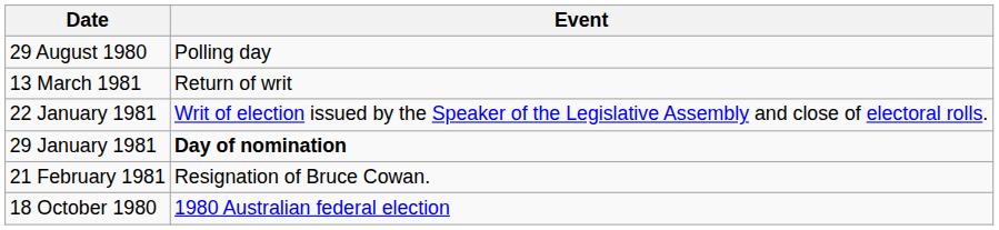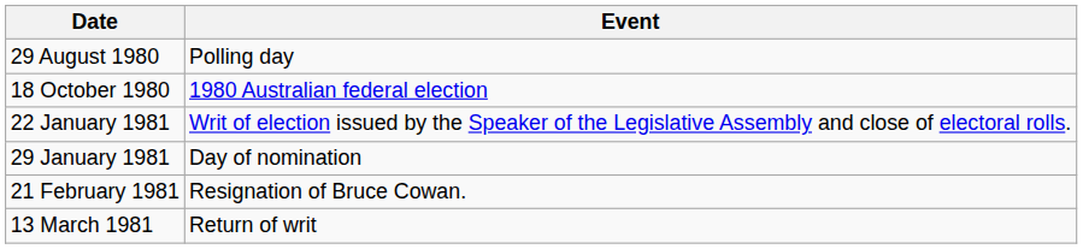 <table class="wikitable">
 <tr>
 <th>Date</th>
 <th>Event</th>
 </tr>
 <tr>
 <td>29 August 1980</td>
 <td>Polling day</td>
 </tr>
 <tr>
-<td>13 March 1981</td>
-<td>Return of writ</td>
+<td>18 October 1980</td>
+<td><a href='#'>1980 Australian federal election</a></td>
 </tr>
 <tr>
 <td>22 January 1981</td>
 <td><a href='#'>Writ of election</a> issued by the <a href='#'>Speaker of the Legislative Assembly</a> and close of <a href='#'>electoral rolls</a>.</td>
 </tr>
 <tr>
 <td>29 January 1981</td>
-<td><strong>Day of nomination</strong></td>
+<td>Day of nomination</td>
 </tr>
 <tr>
 <td>21 February 1981</td>
 <td>Resignation of Bruce Cowan.</td>
 </tr>
 <tr>
-<td>18 October 1980</td>
-<td><a href='#'>1980 Australian federal election</a></td>
+<td>13 March 1981</td>
+<td>Return of writ</td>
 </tr>
 </table>
